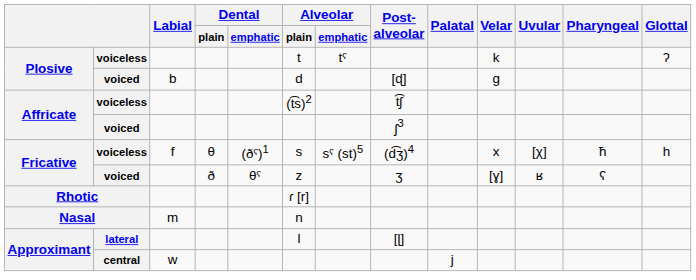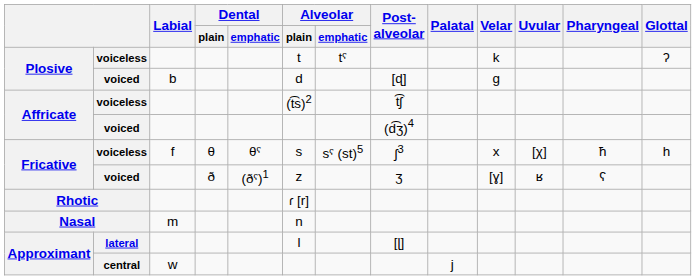 <table class="wikitable" style="text-align:center">
 <tr>
 <th colspan="2" rowspan="2"></th>
 <th rowspan="2"><a href='#'>Labial</a></th>
 <th colspan="2"><a href='#'>Dental</a></th>
 <th colspan="2"><a href='#'>Alveolar</a></th>
 <th rowspan="2"><a href='#'>Post-<br>alveolar</a></th>
 <th rowspan="2"><a href='#'>Palatal</a></th>
 <th rowspan="2"><a href='#'>Velar</a></th>
 <th rowspan="2"><a href='#'>Uvular</a></th>
 <th rowspan="2"><a href='#'>Pharyngeal</a></th>
 <th rowspan="2"><a href='#'>Glottal</a></th>
 </tr>
 <tr>
 <th><small>plain</small></th>
 <th><small><a href='#'>emphatic</a></small></th>
 <th><small>plain</small></th>
 <th><small><a href='#'>emphatic</a></small></th>
 </tr>
 <tr>
 <th rowspan="2"><a href='#'>Plosive</a></th>
 <th><small>voiceless</small></th>
 <td></td>
 <td></td>
 <td></td>
 <td>t</td>
 <td>tˤ</td>
 <td></td>
 <td></td>
 <td>k</td>
 <td></td>
 <td></td>
 <td>ʔ</td>
 </tr>
 <tr>
 <th><small>voiced</small></th>
 <td>b</td>
 <td></td>
 <td></td>
 <td>d</td>
 <td></td>
 <td>[ɖ]</td>
 <td></td>
 <td>g</td>
 <td></td>
 <td></td>
 <td></td>
 </tr>
 <tr>
 <th rowspan="2"><a href='#'>Affricate</a></th>
 <th><small>voiceless</small></th>
 <td></td>
 <td></td>
 <td></td>
 <td>(t͡s)<sup>2</sup></td>
 <td></td>
 <td>t͡ʃ</td>
 <td></td>
 <td></td>
 <td></td>
 <td></td>
 <td></td>
 </tr>
 <tr>
 <th><small>voiced</small></th>
 <td></td>
 <td></td>
 <td></td>
 <td></td>
 <td></td>
-<td>ʃ<sup>3</sup></td>
+<td>(d͡ʒ)<sup>4</sup></td>
 <td></td>
 <td></td>
 <td></td>
 <td></td>
 <td></td>
 </tr>
 <tr>
 <th rowspan="2"><a href='#'>Fricative</a></th>
 <th><small>voiceless</small></th>
 <td>f</td>
 <td>θ</td>
-<td>(ðˤ)<sup>1</sup></td>
+<td>θˤ</td>
 <td>s</td>
 <td>sˤ (st)<sup>5</sup></td>
-<td>(d͡ʒ)<sup>4</sup></td>
+<td>ʃ<sup>3</sup></td>
 <td></td>
 <td>x</td>
 <td>[χ]</td>
 <td>ħ</td>
 <td>h</td>
 </tr>
 <tr>
 <th><small>voiced</small></th>
 <td></td>
 <td>ð</td>
-<td>θˤ</td>
+<td>(ðˤ)<sup>1</sup></td>
 <td>z</td>
 <td></td>
 <td>ʒ</td>
 <td></td>
 <td>[ɣ]</td>
 <td>ʁ</td>
 <td>ʕ</td>
 <td></td>
 </tr>
 <tr>
 <th colspan="2"><a href='#'>Rhotic</a></th>
 <td></td>
 <td></td>
 <td></td>
 <td>ɾ [r]</td>
 <td></td>
 <td></td>
 <td></td>
 <td></td>
 <td></td>
 <td></td>
 <td></td>
 </tr>
 <tr>
 <th colspan="2"><a href='#'>Nasal</a></th>
 <td>m</td>
 <td></td>
 <td></td>
 <td>n</td>
 <td></td>
 <td></td>
 <td></td>
 <td></td>
 <td></td>
 <td></td>
 <td></td>
 </tr>
 <tr>
 <th rowspan="2"><a href='#'>Approximant</a></th>
 <th><small><a href='#'>lateral</a></small></th>
 <td></td>
 <td></td>
 <td></td>
 <td>l</td>
 <td></td>
 <td>[ɭ]</td>
 <td></td>
 <td></td>
 <td></td>
 <td></td>
 <td></td>
 </tr>
 <tr>
 <th><small>central</small></th>
 <td>w</td>
 <td></td>
 <td></td>
 <td></td>
 <td></td>
 <td></td>
 <td>j</td>
 <td></td>
 <td></td>
 <td></td>
 <td></td>
 </tr>
 </table>
